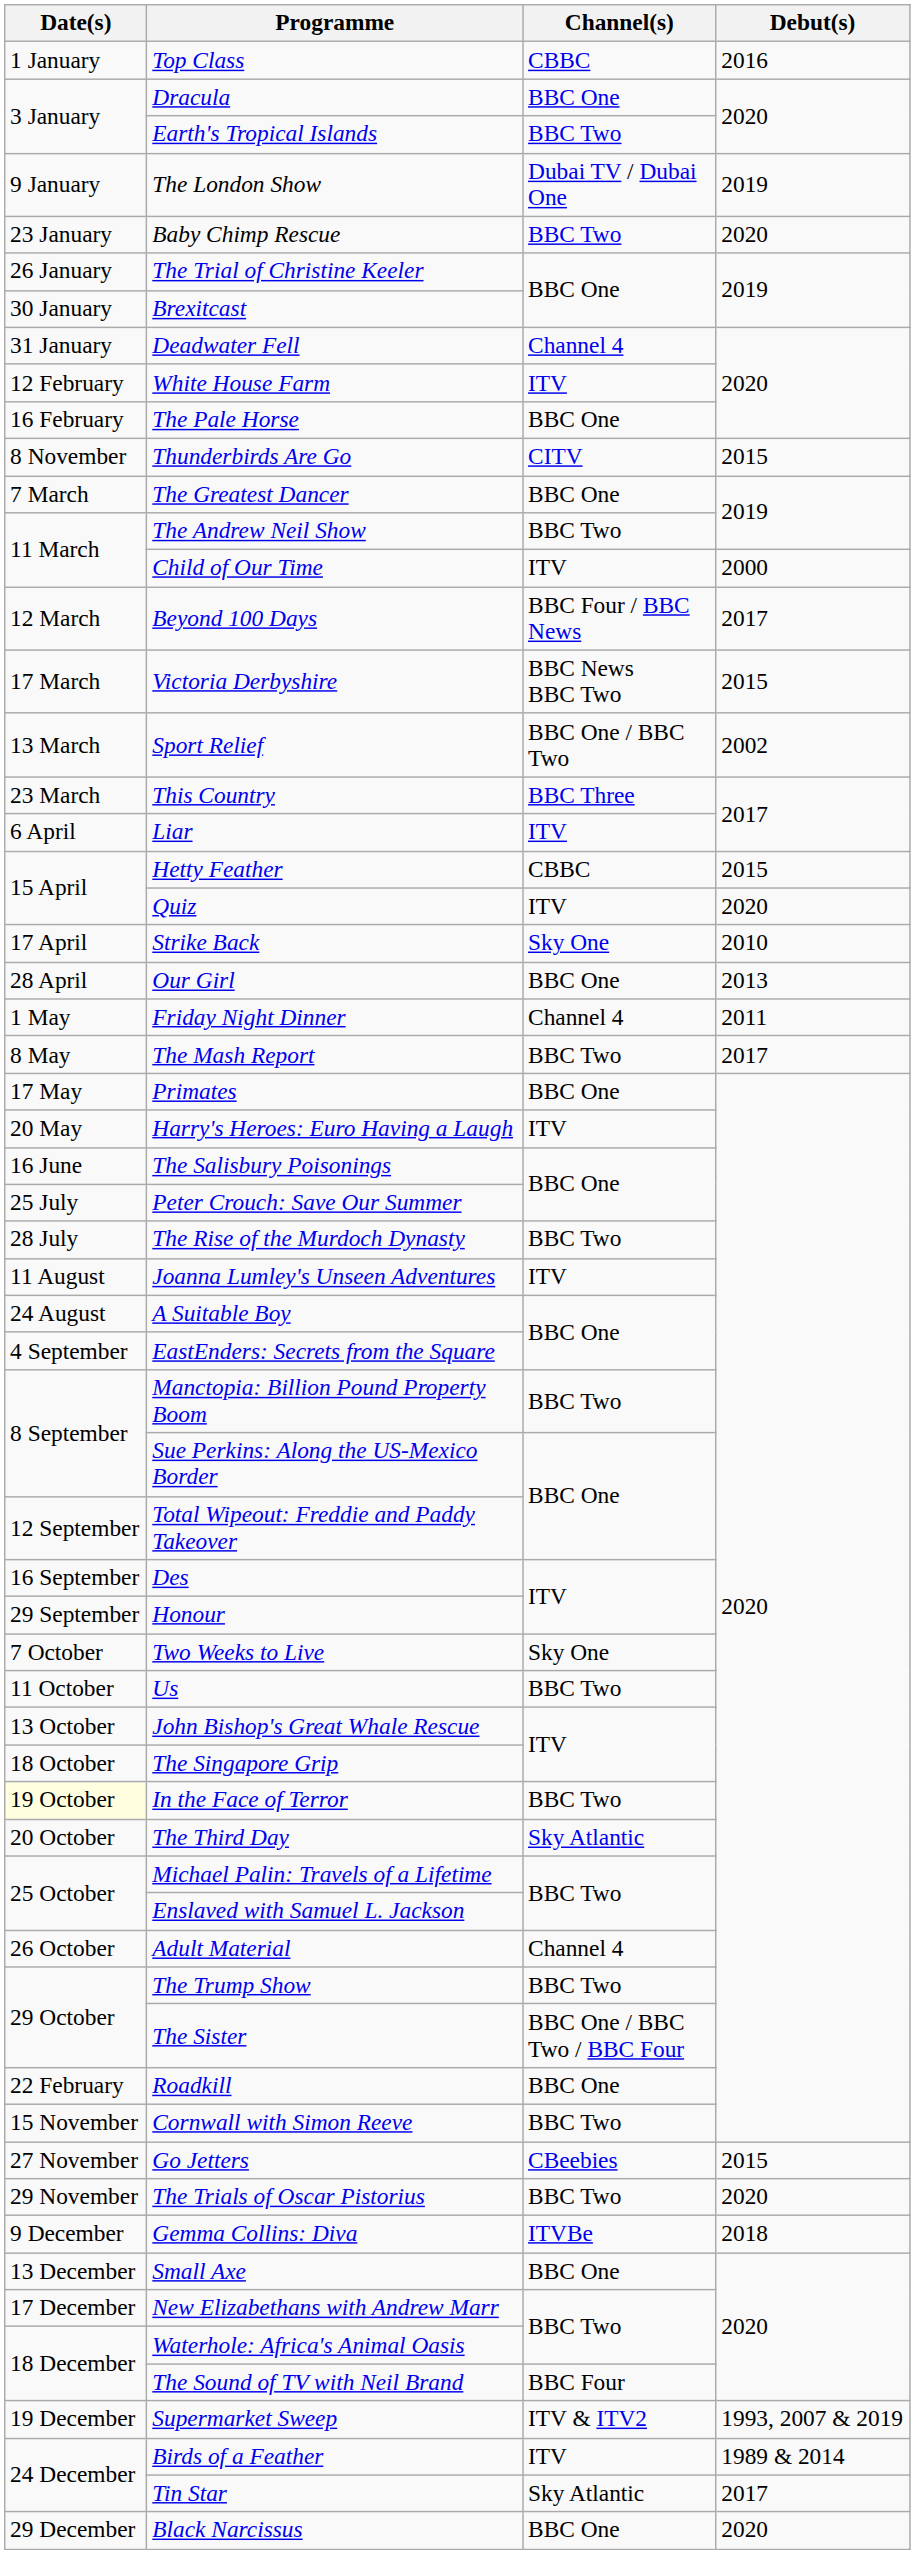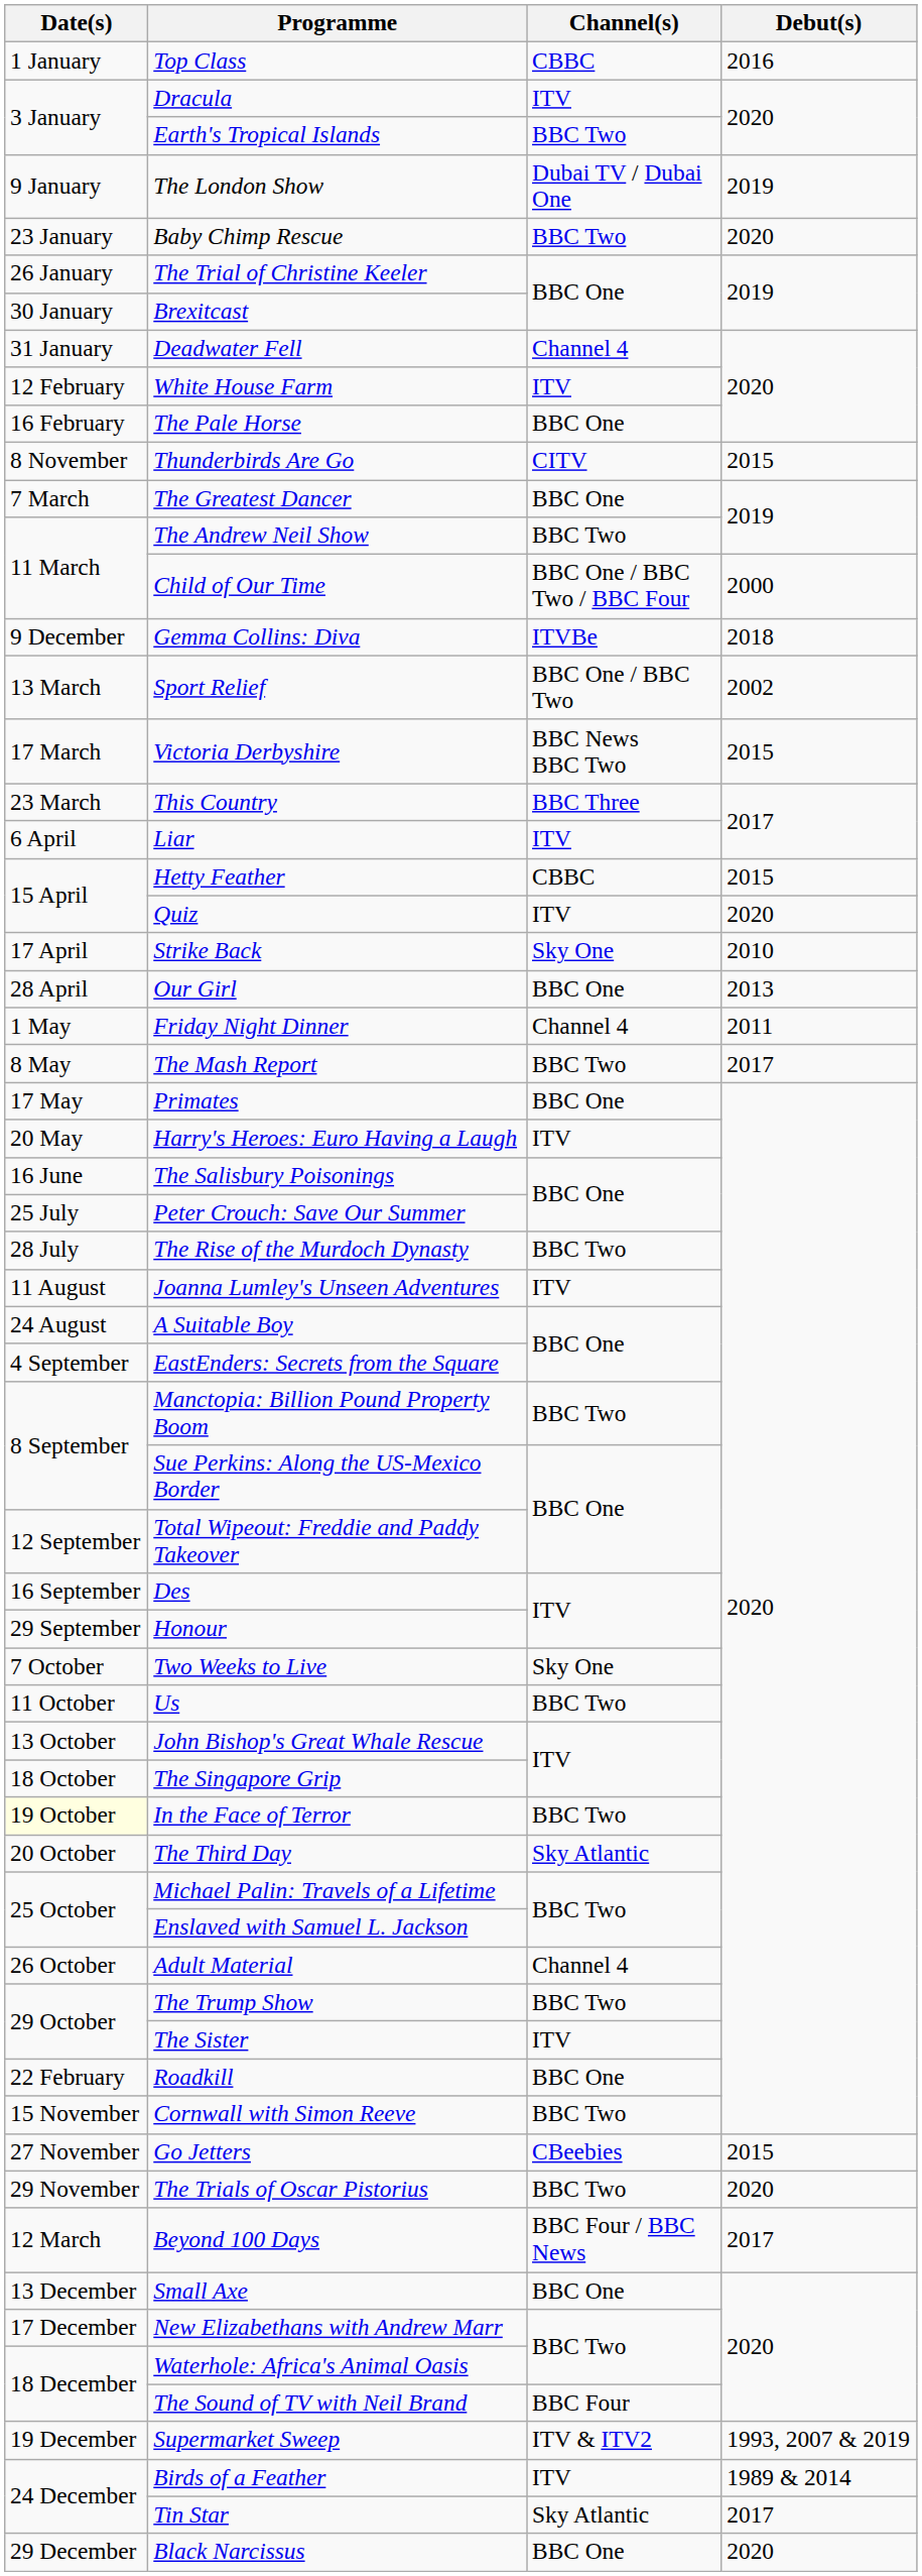 <table class="wikitable">
 <tr>
 <th width=90>Date(s)</th>
 <th width=250>Programme</th>
 <th width=125>Channel(s)</th>
 <th width=125>Debut(s)</th>
 </tr>
 <tr>
 <td>1 January</td>
 <td><em><a href='#'>Top Class</a></em></td>
 <td><a href='#'>CBBC</a></td>
 <td>2016</td>
 </tr>
 <tr>
 <td rowspan="2">3 January</td>
 <td><em><a href='#'>Dracula</a></em></td>
-<td><a href='#'>BBC One</a></td>
+<td><a href='#'>ITV</a></td>
 <td rowspan="2">2020</td>
 </tr>
 <tr>
 <td><em><a href='#'>Earth's Tropical Islands</a></em></td>
 <td><a href='#'>BBC Two</a></td>
 </tr>
 <tr>
 <td>9 January</td>
 <td><em>The London Show</em></td>
 <td><a href='#'>Dubai TV</a> / <a href='#'>Dubai One</a></td>
 <td>2019</td>
 </tr>
 <tr>
 <td>23 January</td>
 <td><em>Baby Chimp Rescue</em></td>
 <td><a href='#'>BBC Two</a></td>
 <td>2020</td>
 </tr>
 <tr>
 <td>26 January</td>
 <td><em><a href='#'>The Trial of Christine Keeler</a></em></td>
 <td rowspan="2">BBC One</td>
 <td rowspan="2">2019</td>
 </tr>
 <tr>
 <td>30 January</td>
 <td><em><a href='#'>Brexitcast</a></em></td>
 </tr>
 <tr>
 <td>31 January</td>
 <td><em><a href='#'>Deadwater Fell</a></em></td>
 <td><a href='#'>Channel 4</a></td>
 <td rowspan="3">2020</td>
 </tr>
 <tr>
 <td>12 February</td>
 <td><em><a href='#'>White House Farm</a></em></td>
 <td><a href='#'>ITV</a></td>
 </tr>
 <tr>
 <td>16 February</td>
 <td><em><a href='#'>The Pale Horse</a></em></td>
 <td>BBC One</td>
 </tr>
 <tr>
 <td>8 November</td>
 <td><em><a href='#'>Thunderbirds Are Go</a></em></td>
 <td><a href='#'>CITV</a></td>
 <td>2015</td>
 </tr>
 <tr>
 <td>7 March</td>
 <td><em><a href='#'>The Greatest Dancer</a></em></td>
 <td>BBC One</td>
 <td rowspan="2">2019</td>
 </tr>
 <tr>
 <td rowspan="2">11 March</td>
 <td><em><a href='#'>The Andrew Neil Show</a></em></td>
 <td>BBC Two</td>
 </tr>
 <tr>
 <td><em><a href='#'>Child of Our Time</a></em></td>
-<td>ITV</td>
+<td>BBC One / BBC Two / <a href='#'>BBC Four</a></td>
 <td>2000</td>
 </tr>
 <tr>
-<td>12 March</td>
-<td><em><a href='#'>Beyond 100 Days</a></em></td>
-<td>BBC Four / <a href='#'>BBC News</a></td>
-<td>2017</td>
+<td>9 December</td>
+<td><em><a href='#'>Gemma Collins: Diva</a></em></td>
+<td><a href='#'>ITVBe</a></td>
+<td>2018</td>
+</tr>
+<tr>
+<td>13 March</td>
+<td><em><a href='#'>Sport Relief</a></em></td>
+<td>BBC One / BBC Two</td>
+<td>2002</td>
 </tr>
 <tr>
 <td>17 March</td>
 <td><em><a href='#'>Victoria Derbyshire</a></em></td>
 <td>BBC News <br> BBC Two</td>
 <td>2015</td>
-</tr>
-<tr>
-<td>13 March</td>
-<td><em><a href='#'>Sport Relief</a></em></td>
-<td>BBC One / BBC Two</td>
-<td>2002</td>
 </tr>
 <tr>
 <td>23 March</td>
 <td><em><a href='#'>This Country</a></em></td>
 <td><a href='#'>BBC Three</a></td>
 <td rowspan="2">2017</td>
 </tr>
 <tr>
 <td>6 April</td>
 <td><em><a href='#'>Liar</a></em></td>
 <td><a href='#'>ITV</a></td>
 </tr>
 <tr>
 <td rowspan="2">15 April</td>
 <td><em><a href='#'>Hetty Feather</a></em></td>
 <td>CBBC</td>
 <td>2015</td>
 </tr>
 <tr>
 <td><em><a href='#'>Quiz</a></em></td>
 <td>ITV</td>
 <td>2020</td>
 </tr>
 <tr>
 <td>17 April</td>
 <td><em><a href='#'>Strike Back</a></em></td>
 <td><a href='#'>Sky One</a></td>
 <td>2010</td>
 </tr>
 <tr>
 <td>28 April</td>
 <td><em><a href='#'>Our Girl</a></em></td>
 <td>BBC One</td>
 <td>2013</td>
 </tr>
 <tr>
 <td>1 May</td>
 <td><em><a href='#'>Friday Night Dinner</a></em></td>
 <td>Channel 4</td>
 <td>2011</td>
 </tr>
 <tr>
 <td>8 May</td>
 <td><em><a href='#'>The Mash Report</a></em></td>
 <td>BBC Two</td>
 <td>2017</td>
 </tr>
 <tr>
 <td>17 May</td>
 <td><em><a href='#'>Primates</a></em></td>
 <td>BBC One</td>
 <td rowspan="26">2020</td>
 </tr>
 <tr>
 <td>20 May</td>
 <td><em><a href='#'>Harry's Heroes: Euro Having a Laugh</a></em></td>
 <td>ITV</td>
 </tr>
 <tr>
 <td>16 June</td>
 <td><em><a href='#'>The Salisbury Poisonings</a></em></td>
 <td rowspan="2">BBC One</td>
 </tr>
 <tr>
 <td>25 July</td>
 <td><em><a href='#'>Peter Crouch: Save Our Summer</a></em></td>
 </tr>
 <tr>
 <td>28 July</td>
 <td><em><a href='#'>The Rise of the Murdoch Dynasty</a></em></td>
 <td>BBC Two</td>
 </tr>
 <tr>
 <td>11 August</td>
 <td><em><a href='#'>Joanna Lumley's Unseen Adventures</a></em></td>
 <td>ITV</td>
 </tr>
 <tr>
 <td>24 August</td>
 <td><em><a href='#'>A Suitable Boy</a></em></td>
 <td rowspan="2">BBC One</td>
 </tr>
 <tr>
 <td>4 September</td>
 <td><em><a href='#'>EastEnders: Secrets from the Square</a></em></td>
 </tr>
 <tr>
 <td rowspan="2">8 September</td>
 <td><em><a href='#'>Manctopia: Billion Pound Property Boom</a></em></td>
 <td>BBC Two</td>
 </tr>
 <tr>
 <td><em><a href='#'>Sue Perkins: Along the US-Mexico Border</a></em></td>
 <td rowspan="2">BBC One</td>
 </tr>
 <tr>
 <td>12 September</td>
 <td><em><a href='#'>Total Wipeout: Freddie and Paddy Takeover</a></em></td>
 </tr>
 <tr>
 <td>16 September</td>
 <td><em><a href='#'>Des</a></em></td>
 <td rowspan="2">ITV</td>
 </tr>
 <tr>
 <td>29 September</td>
 <td><em><a href='#'>Honour</a></em></td>
 </tr>
 <tr>
 <td>7 October</td>
 <td><em><a href='#'>Two Weeks to Live</a></em></td>
 <td>Sky One</td>
 </tr>
 <tr>
 <td>11 October</td>
 <td><em><a href='#'>Us</a></em></td>
 <td>BBC Two</td>
 </tr>
 <tr>
 <td>13 October</td>
 <td><em><a href='#'>John Bishop's Great Whale Rescue</a></em></td>
 <td rowspan="2">ITV</td>
 </tr>
 <tr>
 <td>18 October</td>
 <td><em><a href='#'>The Singapore Grip</a></em></td>
 </tr>
 <tr>
 <td style="background: lightyellow;">19 October</td>
 <td><em><a href='#'>In the Face of Terror</a></em></td>
 <td>BBC Two</td>
 </tr>
 <tr>
 <td>20 October</td>
 <td><em><a href='#'>The Third Day</a></em></td>
 <td><a href='#'>Sky Atlantic</a></td>
 </tr>
 <tr>
 <td rowspan="2">25 October</td>
 <td><em><a href='#'>Michael Palin: Travels of a Lifetime</a></em></td>
 <td rowspan="2">BBC Two</td>
 </tr>
 <tr>
 <td><em><a href='#'>Enslaved with Samuel L. Jackson</a></em></td>
 </tr>
 <tr>
 <td>26 October</td>
 <td><em><a href='#'>Adult Material</a></em></td>
 <td>Channel 4</td>
 </tr>
 <tr>
 <td rowspan="2">29 October</td>
 <td><em><a href='#'>The Trump Show</a></em></td>
 <td>BBC Two</td>
 </tr>
 <tr>
 <td><em><a href='#'>The Sister</a></em></td>
-<td>BBC One / BBC Two / <a href='#'>BBC Four</a></td>
+<td>ITV</td>
 </tr>
 <tr>
 <td>22 February</td>
 <td><em><a href='#'>Roadkill</a></em></td>
 <td>BBC One</td>
 </tr>
 <tr>
 <td>15 November</td>
 <td><em><a href='#'>Cornwall with Simon Reeve</a></em></td>
 <td>BBC Two</td>
 </tr>
 <tr>
 <td>27 November</td>
 <td><em><a href='#'>Go Jetters</a></em></td>
 <td><a href='#'>CBeebies</a></td>
 <td>2015</td>
 </tr>
 <tr>
 <td>29 November</td>
 <td><em><a href='#'>The Trials of Oscar Pistorius</a></em></td>
 <td>BBC Two</td>
 <td>2020</td>
 </tr>
 <tr>
-<td>9 December</td>
-<td><em><a href='#'>Gemma Collins: Diva</a></em></td>
-<td><a href='#'>ITVBe</a></td>
-<td>2018</td>
+<td>12 March</td>
+<td><em><a href='#'>Beyond 100 Days</a></em></td>
+<td>BBC Four / <a href='#'>BBC News</a></td>
+<td>2017</td>
 </tr>
 <tr>
 <td>13 December</td>
 <td><em><a href='#'>Small Axe</a></em></td>
 <td>BBC One</td>
 <td rowspan="4">2020</td>
 </tr>
 <tr>
 <td>17 December</td>
 <td><em><a href='#'>New Elizabethans with Andrew Marr</a></em></td>
 <td rowspan="2">BBC Two</td>
 </tr>
 <tr>
 <td rowspan="2">18 December</td>
 <td><em><a href='#'>Waterhole: Africa's Animal Oasis</a></em></td>
 </tr>
 <tr>
 <td><em><a href='#'>The Sound of TV with Neil Brand</a></em></td>
 <td>BBC Four</td>
 </tr>
 <tr>
 <td>19 December</td>
 <td><em><a href='#'>Supermarket Sweep</a></em></td>
 <td>ITV & <a href='#'>ITV2</a></td>
 <td>1993, 2007 & 2019</td>
 </tr>
 <tr>
 <td rowspan="2">24 December</td>
 <td><em><a href='#'>Birds of a Feather</a></em></td>
 <td>ITV</td>
 <td>1989 & 2014</td>
 </tr>
 <tr>
 <td><em><a href='#'>Tin Star</a></em></td>
 <td>Sky Atlantic</td>
 <td>2017</td>
 </tr>
 <tr>
 <td>29 December</td>
 <td><em><a href='#'>Black Narcissus</a></em></td>
 <td>BBC One</td>
 <td>2020</td>
 </tr>
 </table>
